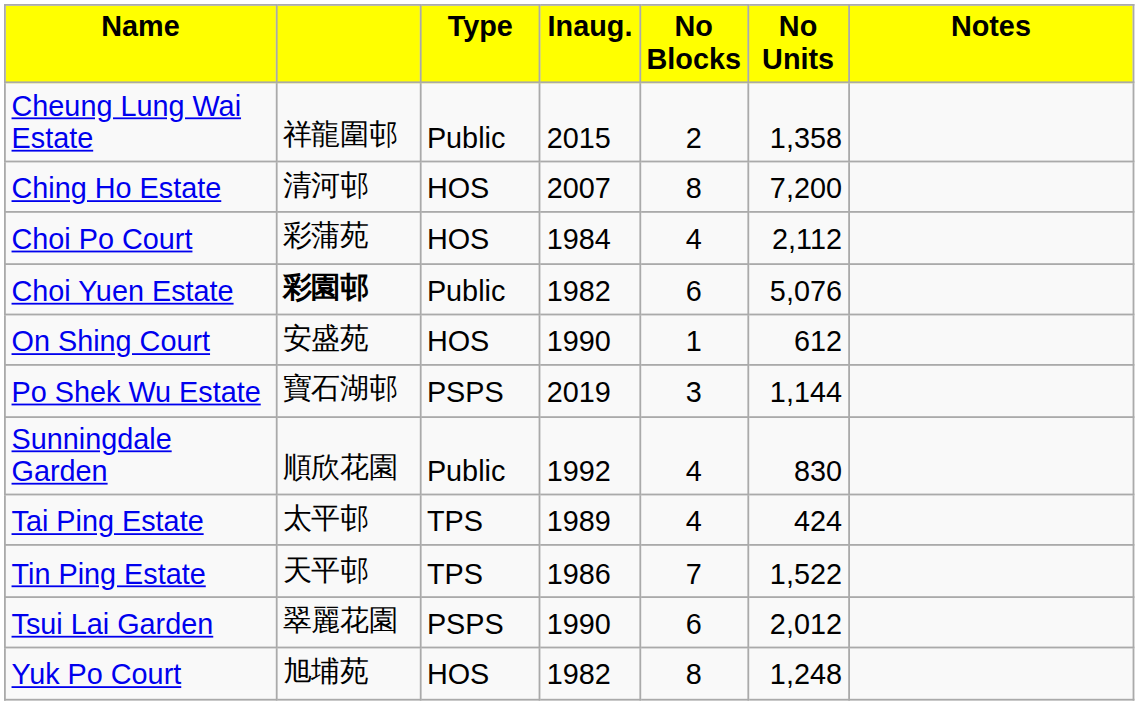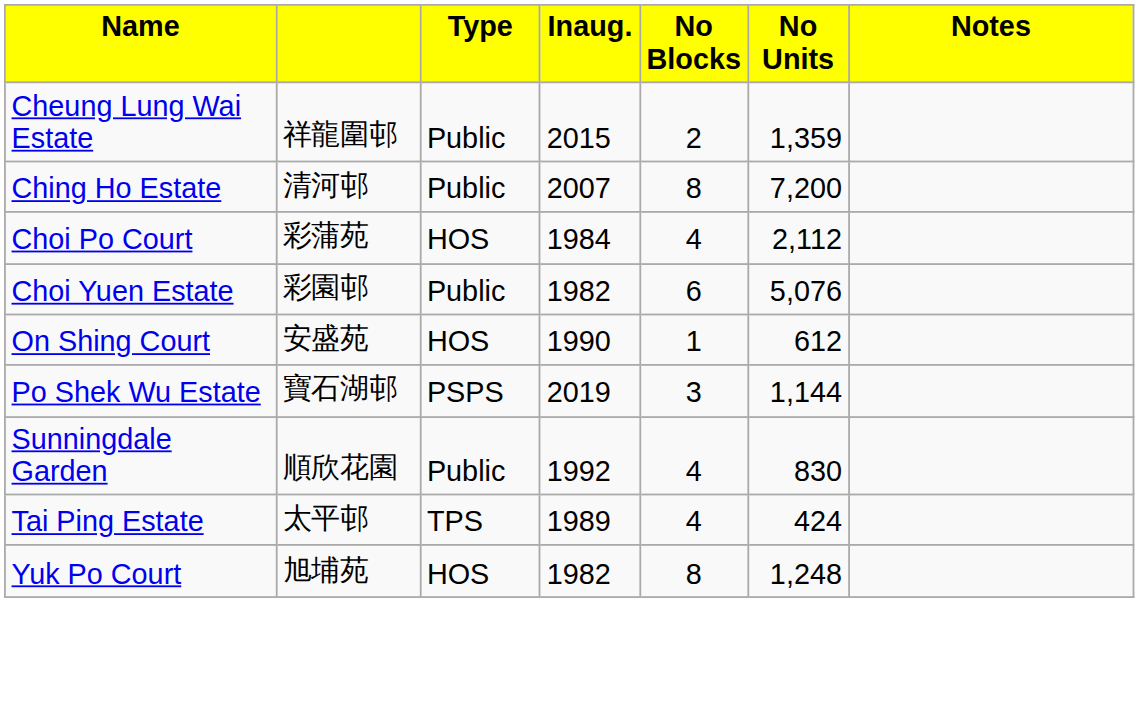 <table class="wikitable">
 <tr style="font-weight:bold;background-color:yellow" align="center" valign="top">
 <td width="143.25" Height="12.75">Name</td>
 <td width="72.75" valign="top"></td>
 <td width="59.25" valign="top">Type</td>
 <td width="48" valign="top">Inaug.</td>
 <td width="48" valign="top">No Blocks</td>
 <td width="48.75" valign="bottom">No Units</td>
 <td width="150.75" valign="top">Notes</td>
 </tr>
 <tr valign="bottom">
 <td Height="12.75"><a href='#'>Cheung Lung Wai Estate</a></td>
 <td>祥龍圍邨</td>
 <td>Public</td>
 <td>2015</td>
 <td align="center">2</td>
-<td align="right">1,358</td>
+<td align="right">1,359</td>
 <td></td>
 </tr>
 <tr valign="bottom">
 <td Height="12.75"><a href='#'>Ching Ho Estate</a></td>
 <td>清河邨</td>
-<td>HOS</td>
+<td>Public</td>
 <td>2007</td>
 <td align="center">8</td>
 <td align="right">7,200</td>
 <td></td>
 </tr>
 <tr valign="bottom">
 <td Height="12.75"><a href='#'>Choi Po Court</a></td>
 <td>彩蒲苑</td>
 <td>HOS</td>
 <td>1984</td>
 <td align="center">4</td>
 <td align="right">2,112</td>
 <td></td>
 </tr>
 <tr valign="bottom">
 <td Height="12.75"><a href='#'>Choi Yuen Estate</a></td>
-<td><strong>彩園邨</strong></td>
+<td>彩園邨</td>
 <td>Public</td>
 <td>1982</td>
 <td align="center">6</td>
 <td align="right">5,076</td>
 <td></td>
 </tr>
 <tr valign="bottom">
 <td Height="12.75"><a href='#'>On Shing Court</a></td>
 <td>安盛苑</td>
 <td>HOS</td>
 <td>1990</td>
 <td align="center">1</td>
 <td align="right">612</td>
 <td></td>
 </tr>
 <tr valign="bottom">
 <td Height="12.75"><a href='#'>Po Shek Wu Estate</a></td>
 <td>寶石湖邨</td>
 <td>PSPS</td>
 <td>2019</td>
 <td align="center">3</td>
 <td align="right">1,144</td>
 <td></td>
 </tr>
 <tr valign="bottom">
 <td Height="12.75"><a href='#'>Sunningdale Garden</a></td>
 <td>順欣花園</td>
 <td>Public</td>
 <td>1992</td>
 <td align="center">4</td>
 <td align="right">830</td>
 <td></td>
 </tr>
 <tr valign="bottom">
 <td Height="12.75"><a href='#'>Tai Ping Estate</a></td>
 <td>太平邨</td>
 <td>TPS</td>
 <td>1989</td>
 <td align="center">4</td>
 <td align="right">424</td>
 <td></td>
 </tr>
 <tr valign="bottom">
-<td Height="12.75"><a href='#'>Tin Ping Estate</a></td>
-<td>天平邨</td>
-<td>TPS</td>
-<td>1986</td>
-<td align="center">7</td>
-<td align="right">1,522</td>
-<td></td>
-</tr>
-<tr valign="bottom">
-<td Height="12.75"><a href='#'>Tsui Lai Garden</a></td>
-<td>翠麗花園</td>
-<td>PSPS</td>
-<td>1990</td>
-<td align="center">6</td>
-<td align="right">2,012</td>
-<td></td>
-</tr>
-<tr valign="bottom">
 <td Height="12.75"><a href='#'>Yuk Po Court</a></td>
 <td>旭埔苑</td>
 <td>HOS</td>
 <td>1982</td>
 <td align="center">8</td>
 <td align="right">1,248</td>
 <td></td>
 </tr>
 </table>
